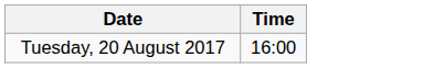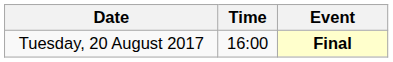 <table class="wikitable" style="text-align:center;">
 <tr>
 <th width="200">Date</th>
 <th width="50">Time</th>
+<th width="100">Event</th>
 </tr>
 <tr>
 <td>Tuesday, 20 August 2017</td>
 <td>16:00</td>
+<td bgcolor="ffffcc"><strong>Final</strong></td>
 </tr>
 </table>
